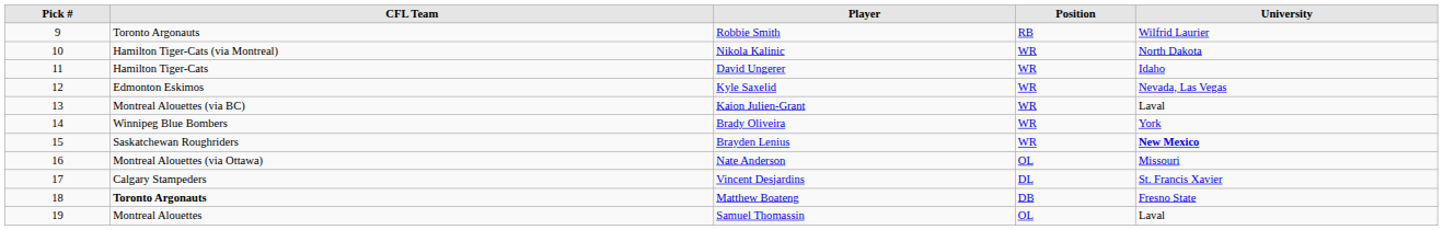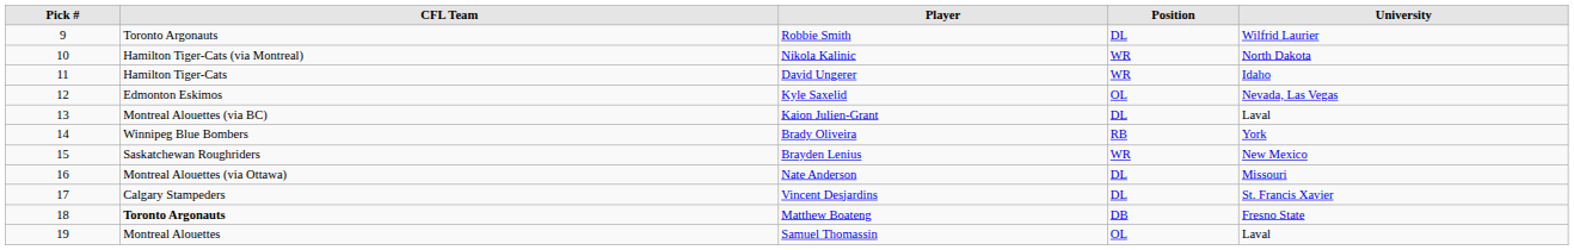 <table class="wikitable" style="width: 100%">
 <tr>
 <th style="background:#E5E5E5;" width=7%>Pick #</th>
 <th width=40% style="background:#E5E5E5;">CFL Team</th>
 <th width=20% style="background:#E5E5E5;">Player</th>
 <th width=8% style="background:#E5E5E5;">Position</th>
 <th width=20% style="background:#E5E5E5;">University</th>
 </tr>
 <tr>
 <td align=center>9</td>
 <td>Toronto Argonauts</td>
 <td><a href='#'>Robbie Smith</a></td>
-<td><a href='#'>RB</a></td>
+<td><a href='#'>DL</a></td>
 <td><a href='#'>Wilfrid Laurier</a></td>
 </tr>
 <tr>
 <td align=center>10</td>
 <td>Hamilton Tiger-Cats (via Montreal)</td>
 <td><a href='#'>Nikola Kalinic</a></td>
 <td><a href='#'>WR</a></td>
 <td><a href='#'>North Dakota</a></td>
 </tr>
 <tr>
 <td align=center>11</td>
 <td>Hamilton Tiger-Cats</td>
 <td><a href='#'>David Ungerer</a></td>
 <td><a href='#'>WR</a></td>
 <td><a href='#'>Idaho</a></td>
 </tr>
 <tr>
 <td align=center>12</td>
 <td>Edmonton Eskimos</td>
 <td><a href='#'>Kyle Saxelid</a></td>
-<td><a href='#'>WR</a></td>
+<td><a href='#'>OL</a></td>
 <td><a href='#'>Nevada, Las Vegas</a></td>
 </tr>
 <tr>
 <td align=center>13</td>
 <td>Montreal Alouettes (via BC)</td>
 <td><a href='#'>Kaion Julien-Grant</a></td>
-<td><a href='#'>WR</a></td>
+<td><a href='#'>DL</a></td>
 <td>Laval</td>
 </tr>
 <tr>
 <td align=center>14</td>
 <td>Winnipeg Blue Bombers</td>
 <td><a href='#'>Brady Oliveira</a></td>
-<td><a href='#'>WR</a></td>
+<td><a href='#'>RB</a></td>
 <td><a href='#'>York</a></td>
 </tr>
 <tr>
 <td align=center>15</td>
 <td>Saskatchewan Roughriders</td>
 <td><a href='#'>Brayden Lenius</a></td>
 <td><a href='#'>WR</a></td>
-<td><strong><a href='#'>New Mexico</a></strong></td>
+<td><a href='#'>New Mexico</a></td>
 </tr>
 <tr>
 <td align=center>16</td>
 <td>Montreal Alouettes (via Ottawa)</td>
 <td><a href='#'>Nate Anderson</a></td>
-<td><a href='#'>OL</a></td>
+<td><a href='#'>DL</a></td>
 <td><a href='#'>Missouri</a></td>
 </tr>
 <tr>
 <td align=center>17</td>
 <td>Calgary Stampeders</td>
 <td><a href='#'>Vincent Desjardins</a></td>
 <td><a href='#'>DL</a></td>
 <td><a href='#'>St. Francis Xavier</a></td>
 </tr>
 <tr>
 <td align=center>18</td>
 <td><strong>Toronto Argonauts</strong></td>
 <td><a href='#'>Matthew Boateng</a></td>
 <td><a href='#'>DB</a></td>
 <td><a href='#'>Fresno State</a></td>
 </tr>
 <tr>
 <td align=center>19</td>
 <td>Montreal Alouettes</td>
 <td><a href='#'>Samuel Thomassin</a></td>
 <td><a href='#'>OL</a></td>
 <td>Laval</td>
 </tr>
 </table>
